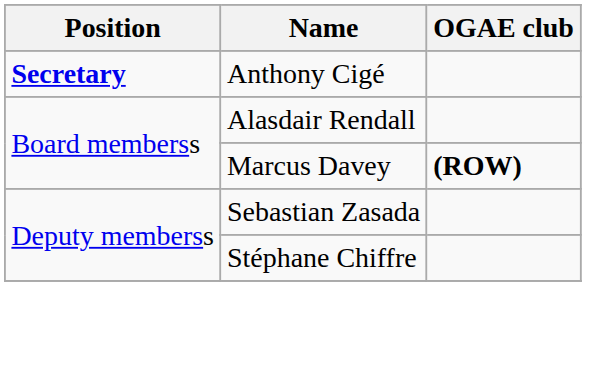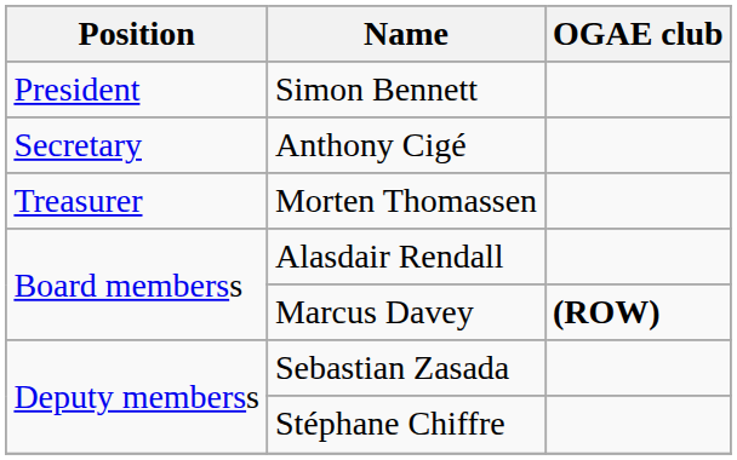 <table class="wikitable unsortable" style="font-size: 95%">
 <tr style="background:#efefef">
 <th>Position</th>
 <th>Name</th>
 <th>OGAE club</th>
 </tr>
 <tr>
-<td><strong><a href='#'>Secretary</a></strong></td>
+<td><a href='#'>President</a></td>
+<td>Simon Bennett</td>
+<td></td>
+</tr>
+<tr>
+<td><a href='#'>Secretary</a></td>
 <td>Anthony Cigé</td>
+<td></td>
+</tr>
+<tr>
+<td><a href='#'>Treasurer</a></td>
+<td>Morten Thomassen</td>
 <td></td>
 </tr>
 <tr>
 <td rowspan=2><a href='#'>Board members</a>s</td>
 <td>Alasdair Rendall</td>
 <td></td>
 </tr>
 <tr>
 <td>Marcus Davey</td>
 <td><strong> (ROW)</strong></td>
 </tr>
 <tr>
 <td rowspan=2><a href='#'>Deputy members</a>s</td>
 <td>Sebastian Zasada</td>
 <td></td>
 </tr>
 <tr>
 <td>Stéphane Chiffre</td>
 <td></td>
 </tr>
 <tr>
 </tr>
 </table>
